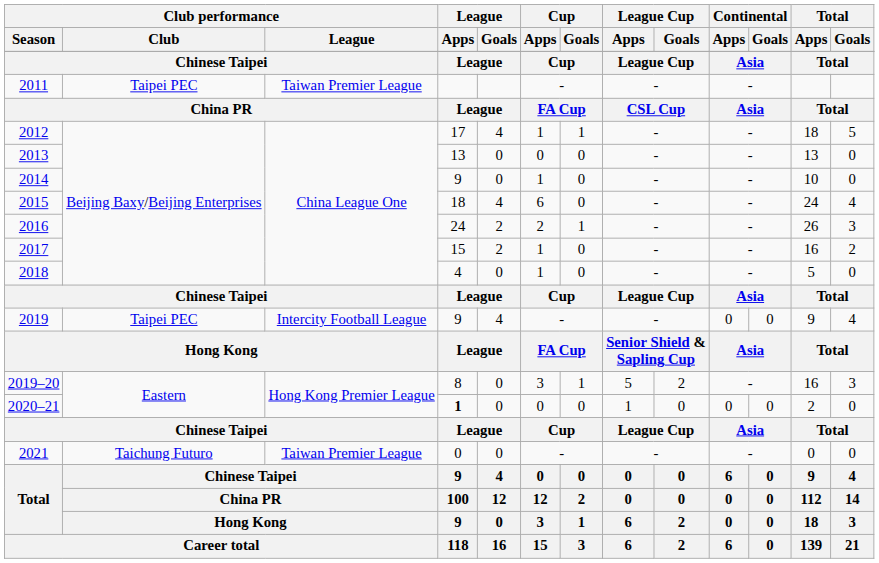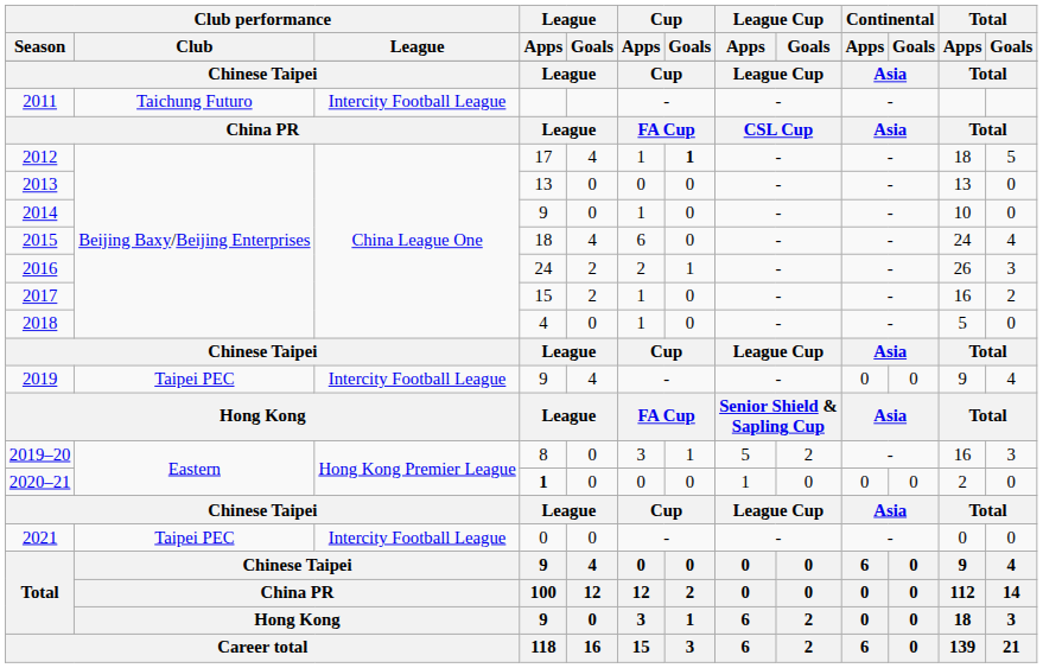 <table class="wikitable" style="text-align:center">
 <tr>
 <th colspan=3>Club performance</th>
 <th colspan=2>League</th>
 <th colspan=2>Cup</th>
 <th colspan=2>League Cup</th>
 <th colspan=2>Continental</th>
 <th colspan=2>Total</th>
 </tr>
 <tr>
 <th>Season</th>
 <th>Club</th>
 <th>League</th>
 <th>Apps</th>
 <th>Goals</th>
 <th>Apps</th>
 <th>Goals</th>
 <th>Apps</th>
 <th>Goals</th>
 <th>Apps</th>
 <th>Goals</th>
 <th>Apps</th>
 <th>Goals</th>
 </tr>
 <tr>
 </tr>
 <tr>
 <th colspan=3>Chinese Taipei</th>
 <th colspan=2>League</th>
 <th colspan=2>Cup</th>
 <th colspan=2>League Cup</th>
 <th colspan=2><a href='#'>Asia</a></th>
 <th colspan=2>Total</th>
 </tr>
 <tr>
 <td><a href='#'>2011</a></td>
-<td><a href='#'>Taipei PEC</a></td>
-<td><a href='#'>Taiwan Premier League</a></td>
+<td><a href='#'>Taichung Futuro</a></td>
+<td><a href='#'>Intercity Football League</a></td>
 <td></td>
 <td></td>
 <td colspan="2">-</td>
 <td colspan="2">-</td>
 <td colspan="2">-</td>
 <td></td>
 <td></td>
 </tr>
 <tr>
 <th colspan=3>China PR</th>
 <th colspan=2>League</th>
 <th colspan=2><a href='#'>FA Cup</a></th>
 <th colspan=2><a href='#'>CSL Cup</a></th>
 <th colspan=2><a href='#'>Asia</a></th>
 <th colspan=2>Total</th>
 </tr>
 <tr>
 <td><a href='#'>2012</a></td>
 <td rowspan="7"><a href='#'>Beijing Baxy</a>/<a href='#'>Beijing Enterprises</a></td>
 <td rowspan="7"><a href='#'>China League One</a></td>
 <td>17</td>
 <td>4</td>
 <td>1</td>
-<td>1</td>
+<td><strong>1</strong></td>
 <td colspan="2">-</td>
 <td colspan="2">-</td>
 <td>18</td>
 <td>5</td>
 </tr>
 <tr>
 <td><a href='#'>2013</a></td>
 <td>13</td>
 <td>0</td>
 <td>0</td>
 <td>0</td>
 <td colspan="2">-</td>
 <td colspan="2">-</td>
 <td>13</td>
 <td>0</td>
 </tr>
 <tr>
 <td><a href='#'>2014</a></td>
 <td>9</td>
 <td>0</td>
 <td>1</td>
 <td>0</td>
 <td colspan="2">-</td>
 <td colspan="2">-</td>
 <td>10</td>
 <td>0</td>
 </tr>
 <tr>
 <td><a href='#'>2015</a></td>
 <td>18</td>
 <td>4</td>
 <td>6</td>
 <td>0</td>
 <td colspan="2">-</td>
 <td colspan="2">-</td>
 <td>24</td>
 <td>4</td>
 </tr>
 <tr>
 <td><a href='#'>2016</a></td>
 <td>24</td>
 <td>2</td>
 <td>2</td>
 <td>1</td>
 <td colspan="2">-</td>
 <td colspan="2">-</td>
 <td>26</td>
 <td>3</td>
 </tr>
 <tr>
 <td><a href='#'>2017</a></td>
 <td>15</td>
 <td>2</td>
 <td>1</td>
 <td>0</td>
 <td colspan="2">-</td>
 <td colspan="2">-</td>
 <td>16</td>
 <td>2</td>
 </tr>
 <tr>
 <td><a href='#'>2018</a></td>
 <td>4</td>
 <td>0</td>
 <td>1</td>
 <td>0</td>
 <td colspan="2">-</td>
 <td colspan="2">-</td>
 <td>5</td>
 <td>0</td>
 </tr>
 <tr>
 <th colspan=3>Chinese Taipei</th>
 <th colspan=2>League</th>
 <th colspan=2>Cup</th>
 <th colspan=2>League Cup</th>
 <th colspan=2><a href='#'>Asia</a></th>
 <th colspan=2>Total</th>
 </tr>
 <tr>
 <td><a href='#'>2019</a></td>
 <td><a href='#'>Taipei PEC</a></td>
 <td><a href='#'>Intercity Football League</a></td>
 <td>9</td>
 <td>4</td>
 <td colspan="2">-</td>
 <td colspan="2">-</td>
 <td>0</td>
 <td>0</td>
 <td>9</td>
 <td>4</td>
 </tr>
 <tr>
 <th colspan=3>Hong Kong</th>
 <th colspan=2>League</th>
 <th colspan=2><a href='#'>FA Cup</a></th>
 <th colspan=2><a href='#'>Senior Shield</a> &<br> <a href='#'>Sapling Cup</a></th>
 <th colspan=2><a href='#'>Asia</a></th>
 <th colspan=2>Total</th>
 </tr>
 <tr>
 <td><a href='#'>2019–20</a></td>
 <td rowspan="2"><a href='#'>Eastern</a></td>
 <td rowspan="2"><a href='#'>Hong Kong Premier League</a></td>
 <td>8</td>
 <td>0</td>
 <td>3</td>
 <td>1</td>
 <td>5</td>
 <td>2</td>
 <td colspan="2">-</td>
 <td>16</td>
 <td>3</td>
 </tr>
 <tr>
 <td><a href='#'>2020–21</a></td>
 <td><strong>1</strong></td>
 <td>0</td>
 <td>0</td>
 <td>0</td>
 <td>1</td>
 <td>0</td>
 <td>0</td>
 <td>0</td>
 <td>2</td>
 <td>0</td>
 </tr>
 <tr>
 <th colspan=3>Chinese Taipei</th>
 <th colspan=2>League</th>
 <th colspan=2>Cup</th>
 <th colspan=2>League Cup</th>
 <th colspan=2><a href='#'>Asia</a></th>
 <th colspan=2>Total</th>
 </tr>
 <tr>
 <td><a href='#'>2021</a></td>
-<td><a href='#'>Taichung Futuro</a></td>
-<td><a href='#'>Taiwan Premier League</a></td>
+<td><a href='#'>Taipei PEC</a></td>
+<td><a href='#'>Intercity Football League</a></td>
 <td>0</td>
 <td>0</td>
 <td colspan="2">-</td>
 <td colspan="2">-</td>
 <td colspan="2">-</td>
 <td>0</td>
 <td>0</td>
 </tr>
 <tr>
 <th rowspan=3>Total</th>
 <th colspan=2>Chinese Taipei</th>
 <th>9</th>
 <th>4</th>
 <th>0</th>
 <th>0</th>
 <th>0</th>
 <th>0</th>
 <th>6</th>
 <th>0</th>
 <th>9</th>
 <th>4</th>
 </tr>
 <tr>
 <th colspan=2>China PR</th>
 <th>100</th>
 <th>12</th>
 <th>12</th>
 <th>2</th>
 <th>0</th>
 <th>0</th>
 <th>0</th>
 <th>0</th>
 <th>112</th>
 <th>14</th>
 </tr>
 <tr>
 <th colspan=2>Hong Kong</th>
 <th>9</th>
 <th>0</th>
 <th>3</th>
 <th>1</th>
 <th>6</th>
 <th>2</th>
 <th>0</th>
 <th>0</th>
 <th>18</th>
 <th>3</th>
 </tr>
 <tr>
 <th colspan=3>Career total</th>
 <th>118</th>
 <th>16</th>
 <th>15</th>
 <th>3</th>
 <th>6</th>
 <th>2</th>
 <th>6</th>
 <th>0</th>
 <th>139</th>
 <th>21</th>
 </tr>
 </table>
